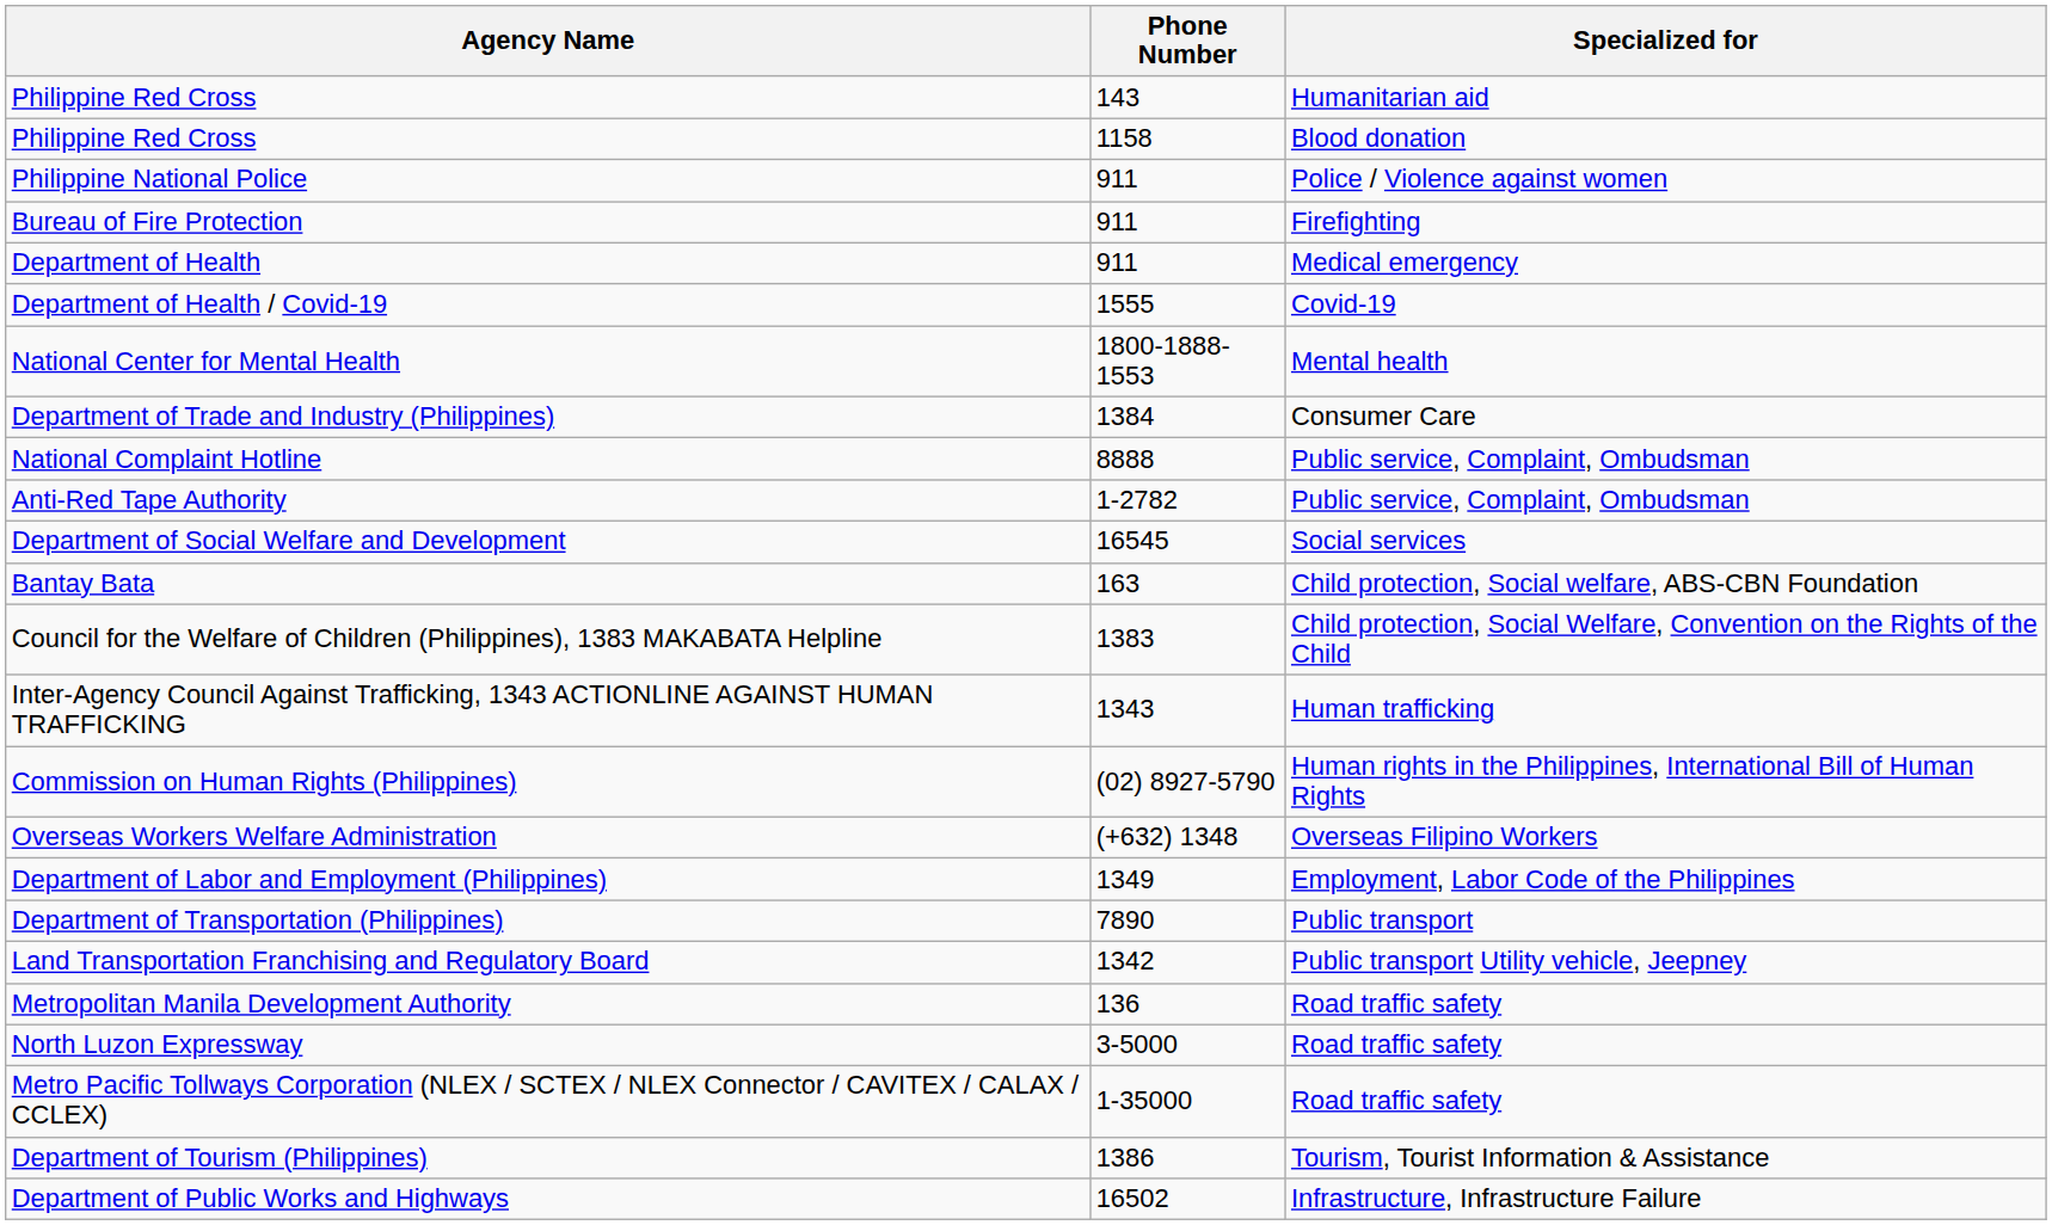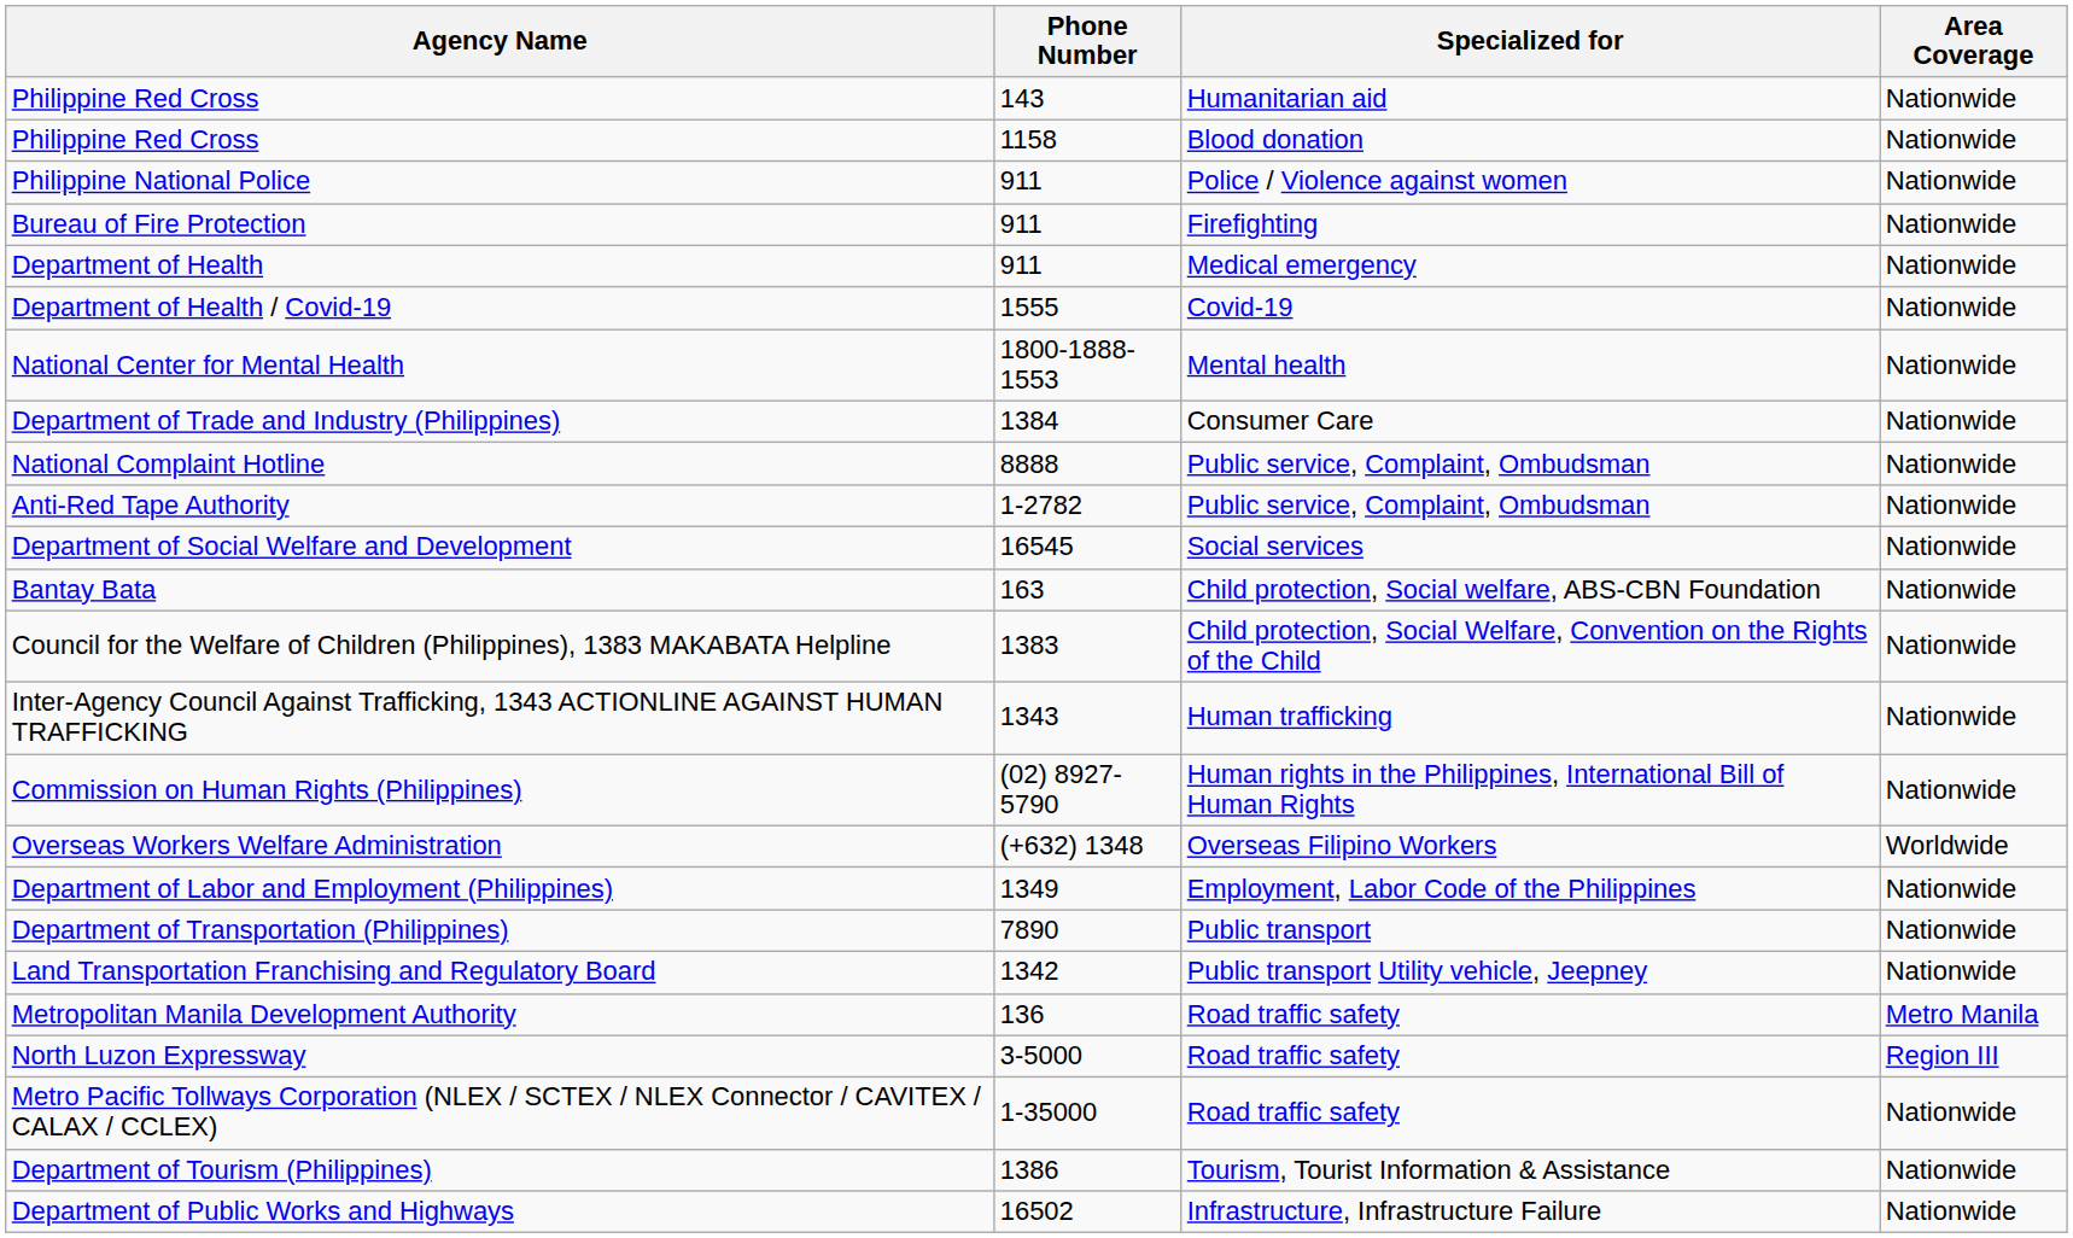 <table class="wikitable">
 <tr>
 <th>Agency Name</th>
 <th>Phone Number</th>
 <th>Specialized for</th>
+<th>Area Coverage</th>
 </tr>
 <tr>
 <td><a href='#'>Philippine Red Cross</a></td>
 <td>143</td>
 <td><a href='#'>Humanitarian aid</a></td>
+<td>Nationwide</td>
 </tr>
 <tr>
 <td><a href='#'>Philippine Red Cross</a></td>
 <td>1158</td>
 <td><a href='#'>Blood donation</a></td>
+<td>Nationwide</td>
 </tr>
 <tr>
 <td><a href='#'>Philippine National Police</a></td>
 <td>911</td>
 <td><a href='#'>Police</a> / <a href='#'>Violence against women</a></td>
+<td>Nationwide</td>
 </tr>
 <tr>
 <td><a href='#'>Bureau of Fire Protection</a></td>
 <td>911</td>
 <td><a href='#'>Firefighting</a></td>
+<td>Nationwide</td>
 </tr>
 <tr>
 <td><a href='#'>Department of Health</a></td>
 <td>911</td>
 <td><a href='#'>Medical emergency</a></td>
+<td>Nationwide</td>
 </tr>
 <tr>
 <td><a href='#'>Department of Health</a> / <a href='#'>Covid-19</a></td>
 <td>1555</td>
 <td><a href='#'>Covid-19</a></td>
+<td>Nationwide</td>
 </tr>
 <tr>
 <td><a href='#'>National Center for Mental Health</a></td>
 <td>1800-1888-1553</td>
 <td><a href='#'>Mental health</a></td>
+<td>Nationwide</td>
 </tr>
 <tr>
 <td><a href='#'>Department of Trade and Industry (Philippines)</a></td>
 <td>1384</td>
 <td>Consumer Care</td>
+<td>Nationwide</td>
 </tr>
 <tr>
 <td><a href='#'>National Complaint Hotline</a></td>
 <td>8888</td>
 <td><a href='#'>Public service</a>, <a href='#'>Complaint</a>, <a href='#'>Ombudsman</a></td>
+<td>Nationwide</td>
 </tr>
 <tr>
 <td><a href='#'>Anti-Red Tape Authority</a></td>
 <td>1-2782</td>
 <td><a href='#'>Public service</a>, <a href='#'>Complaint</a>, <a href='#'>Ombudsman</a></td>
+<td>Nationwide</td>
 </tr>
 <tr>
 <td><a href='#'>Department of Social Welfare and Development</a></td>
 <td>16545</td>
 <td><a href='#'>Social services</a></td>
+<td>Nationwide</td>
 </tr>
 <tr>
 <td><a href='#'>Bantay Bata</a></td>
 <td>163</td>
 <td><a href='#'>Child protection</a>, <a href='#'>Social welfare</a>, ABS-CBN Foundation</td>
+<td>Nationwide</td>
 </tr>
 <tr>
 <td>Council for the Welfare of Children (Philippines), 1383 MAKABATA Helpline</td>
 <td>1383</td>
 <td><a href='#'>Child protection</a>, <a href='#'>Social Welfare</a>, <a href='#'>Convention on the Rights of the Child</a></td>
+<td>Nationwide</td>
 </tr>
 <tr>
 <td>Inter-Agency Council Against Trafficking, 1343 ACTIONLINE AGAINST HUMAN TRAFFICKING</td>
 <td>1343</td>
 <td><a href='#'>Human trafficking</a></td>
+<td>Nationwide</td>
 </tr>
 <tr>
 <td><a href='#'>Commission on Human Rights (Philippines)</a></td>
 <td>(02) 8927-5790</td>
 <td><a href='#'>Human rights in the Philippines</a>, <a href='#'>International Bill of Human Rights</a></td>
+<td>Nationwide</td>
 </tr>
 <tr>
 <td><a href='#'>Overseas Workers Welfare Administration</a></td>
 <td>(+632) 1348</td>
 <td><a href='#'>Overseas Filipino Workers</a></td>
+<td>Worldwide</td>
 </tr>
 <tr>
 <td><a href='#'>Department of Labor and Employment (Philippines)</a></td>
 <td>1349</td>
 <td><a href='#'>Employment</a>, <a href='#'>Labor Code of the Philippines</a></td>
+<td>Nationwide</td>
 </tr>
 <tr>
 <td><a href='#'>Department of Transportation (Philippines)</a></td>
 <td>7890</td>
 <td><a href='#'>Public transport</a></td>
+<td>Nationwide</td>
 </tr>
 <tr>
 <td><a href='#'>Land Transportation Franchising and Regulatory Board</a></td>
 <td>1342</td>
 <td><a href='#'>Public transport</a> <a href='#'>Utility vehicle</a>, <a href='#'>Jeepney</a></td>
+<td>Nationwide</td>
 </tr>
 <tr>
 <td><a href='#'>Metropolitan Manila Development Authority</a></td>
 <td>136</td>
 <td><a href='#'>Road traffic safety</a></td>
+<td><a href='#'>Metro Manila</a></td>
 </tr>
 <tr>
 <td><a href='#'>North Luzon Expressway</a></td>
 <td>3-5000</td>
 <td><a href='#'>Road traffic safety</a></td>
+<td><a href='#'>Region III</a></td>
 </tr>
 <tr>
 <td><a href='#'>Metro Pacific Tollways Corporation</a> (NLEX / SCTEX / NLEX Connector / CAVITEX / CALAX / CCLEX)</td>
 <td>1-35000</td>
 <td><a href='#'>Road traffic safety</a></td>
+<td>Nationwide</td>
 </tr>
 <tr>
 <td><a href='#'>Department of Tourism (Philippines)</a></td>
 <td>1386</td>
 <td><a href='#'>Tourism</a>, Tourist Information & Assistance</td>
+<td>Nationwide</td>
 </tr>
 <tr>
 <td><a href='#'>Department of Public Works and Highways</a></td>
 <td>16502</td>
 <td><a href='#'>Infrastructure</a>, Infrastructure Failure</td>
+<td>Nationwide</td>
 </tr>
 </table>
